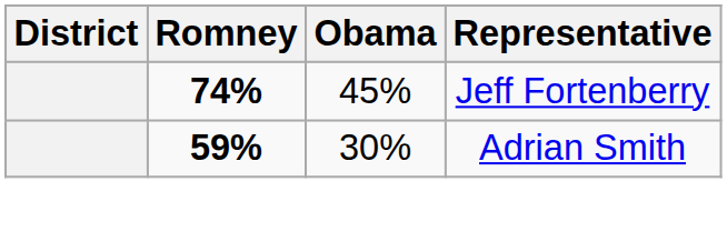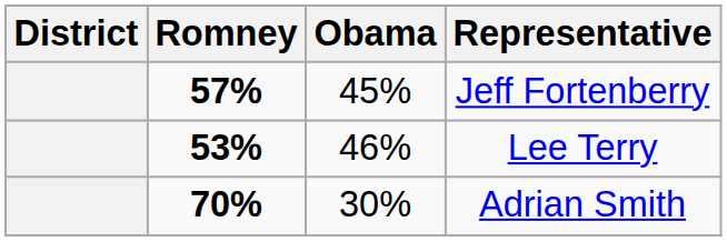 <table class=wikitable>
 <tr>
 <th>District</th>
 <th>Romney</th>
 <th>Obama</th>
 <th>Representative</th>
 </tr>
 <tr align=center>
 <th></th>
-<td><strong>74%</strong></td>
+<td><strong>57%</strong></td>
 <td>45%</td>
 <td><a href='#'>Jeff Fortenberry</a></td>
 </tr>
 <tr align=center>
 <th></th>
-<td><strong>59%</strong></td>
+<td><strong>53%</strong></td>
+<td>46%</td>
+<td><a href='#'>Lee Terry</a></td>
+</tr>
+<tr align=center>
+<th></th>
+<td><strong>70%</strong></td>
 <td>30%</td>
 <td><a href='#'>Adrian Smith</a></td>
 </tr>
 </table>
